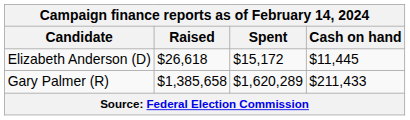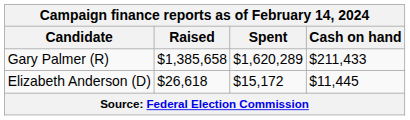 <table class="wikitable sortable">
 <tr>
 <th colspan=4>Campaign finance reports as of February 14, 2024</th>
 </tr>
 <tr style="text-align:center;">
 <th>Candidate</th>
 <th>Raised</th>
 <th>Spent</th>
 <th>Cash on hand</th>
 </tr>
 <tr>
+<td>Gary Palmer (R)</td>
+<td>$1,385,658</td>
+<td>$1,620,289</td>
+<td>$211,433</td>
+</tr>
+<tr>
 <td>Elizabeth Anderson (D)</td>
 <td>$26,618</td>
 <td>$15,172</td>
 <td>$11,445</td>
 </tr>
 <tr>
-<td>Gary Palmer (R)</td>
-<td>$1,385,658</td>
-<td>$1,620,289</td>
-<td>$211,433</td>
-</tr>
-<tr>
 <th colspan="4"><small>Source: <a href='#'>Federal Election Commission</a></small></th>
 </tr>
 </table>
